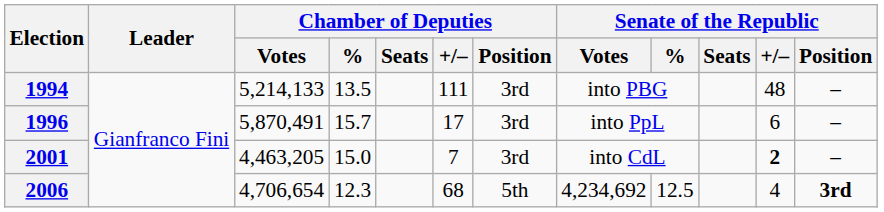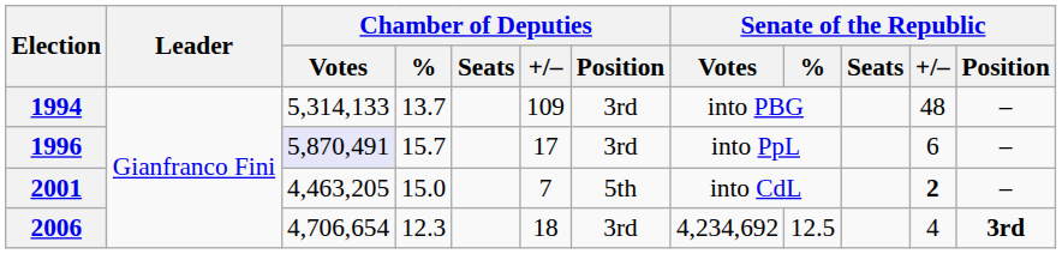 <table class="wikitable" style="text-align:center">
 <tr>
 <th rowspan="2">Election</th>
 <th rowspan="2">Leader</th>
 <th colspan="5"><a href='#'>Chamber of Deputies</a></th>
 <th colspan="5"><a href='#'>Senate of the Republic</a></th>
 </tr>
 <tr>
 <th>Votes</th>
 <th>%</th>
 <th>Seats</th>
 <th>+/–</th>
 <th>Position</th>
 <th>Votes</th>
 <th>%</th>
 <th>Seats</th>
 <th>+/–</th>
 <th>Position</th>
 </tr>
 <tr>
 <th><a href='#'>1994</a></th>
 <td rowspan=4 style="text-align:center;"><a href='#'>Gianfranco Fini</a></td>
-<td>5,214,133</td>
-<td>13.5</td>
+<td>5,314,133</td>
+<td>13.7</td>
 <td></td>
-<td> 111</td>
+<td> 109</td>
 <td> 3rd</td>
 <td colspan=2>into <a href='#'>PBG</a></td>
 <td></td>
 <td> 48</td>
 <td style="text-align:center;">–</td>
 </tr>
 <tr>
 <th><a href='#'>1996</a></th>
-<td>5,870,491</td>
+<td style="background: lavender;">5,870,491</td>
 <td>15.7</td>
 <td></td>
 <td style="text-align:center;"> 17</td>
 <td> 3rd</td>
 <td colspan=2>into <a href='#'>PpL</a></td>
 <td></td>
 <td style="text-align:center;"> 6</td>
 <td>–</td>
 </tr>
 <tr>
 <th><a href='#'>2001</a></th>
 <td>4,463,205</td>
 <td>15.0</td>
 <td></td>
 <td style="text-align:center;"> 7</td>
-<td> 3rd</td>
+<td> 5th</td>
 <td colspan=2>into <a href='#'>CdL</a></td>
 <td></td>
 <td style="text-align:center;"><strong> 2</strong></td>
 <td>–</td>
 </tr>
 <tr>
 <th><a href='#'>2006</a></th>
 <td>4,706,654</td>
 <td>12.3</td>
 <td></td>
-<td style="text-align:center;"> 68</td>
-<td> 5th</td>
+<td style="text-align:center;"> 18</td>
+<td> 3rd</td>
 <td>4,234,692</td>
 <td>12.5</td>
 <td></td>
 <td style="text-align:center;"> 4</td>
 <td><strong> 3rd</strong></td>
 </tr>
 </table>
